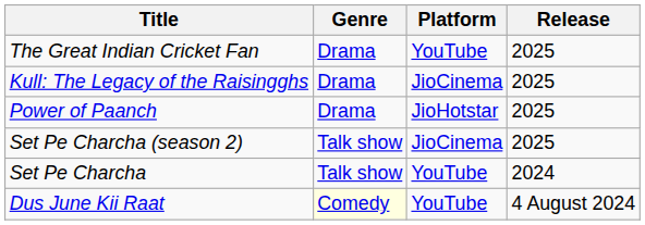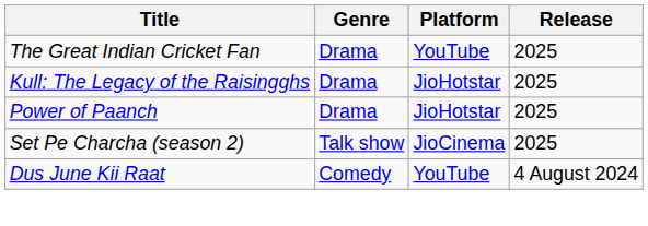 <table class="wikitable">
 <tr>
 <th scope="col">Title</th>
 <th scope="col">Genre</th>
 <th scope="col">Platform</th>
 <th scope="col">Release</th>
 </tr>
 <tr>
 <td><em>The Great Indian Cricket Fan</em></td>
 <td><a href='#'>Drama</a></td>
 <td><a href='#'>YouTube</a></td>
 <td>2025</td>
 </tr>
 <tr>
 <td><em><a href='#'>Kull: The Legacy of the Raisingghs</a></em></td>
 <td><a href='#'>Drama</a></td>
-<td><a href='#'>JioCinema</a></td>
+<td><a href='#'>JioHotstar</a></td>
 <td>2025</td>
 </tr>
 <tr>
 <td><em><a href='#'>Power of Paanch</a></em></td>
 <td><a href='#'>Drama</a></td>
 <td><a href='#'>JioHotstar</a></td>
 <td>2025</td>
 </tr>
 <tr>
 <td><em>Set Pe Charcha (season 2)</em></td>
 <td><a href='#'>Talk show</a></td>
 <td><a href='#'>JioCinema</a></td>
 <td>2025</td>
 </tr>
 <tr>
-<td><em>Set Pe Charcha</em></td>
-<td><a href='#'>Talk show</a></td>
-<td><a href='#'>YouTube</a></td>
-<td>2024</td>
-</tr>
-<tr>
 <td><em><a href='#'>Dus June Kii Raat</a></em></td>
-<td style="background: lightyellow;"><a href='#'>Comedy</a></td>
+<td><a href='#'>Comedy</a></td>
 <td><a href='#'>YouTube</a></td>
 <td>4 August 2024</td>
 </tr>
 </table>
